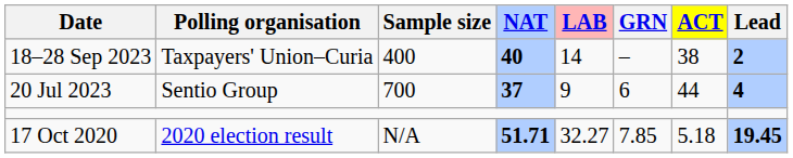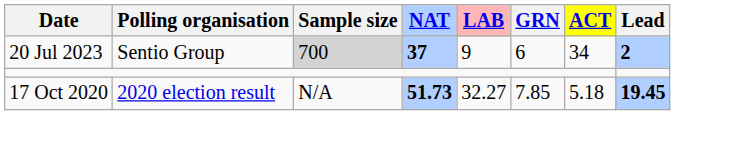 <table class="wikitable">
 <tr>
 <th>Date</th>
 <th>Polling organisation</th>
 <th>Sample size</th>
 <th style="background-color:#B0CEFF"><a href='#'>NAT</a></th>
 <th style="background-color:#FFB6B6"><a href='#'>LAB</a></th>
 <th><a href='#'>GRN</a></th>
 <th style="background-color:#FFFF00"><a href='#'>ACT</a></th>
 <th>Lead</th>
 </tr>
 <tr>
-<td>18–28 Sep 2023</td>
-<td>Taxpayers' Union–Curia</td>
-<td>400</td>
-<td style="background:#B0CEFF;"><strong>40</strong></td>
-<td>14</td>
-<td>–</td>
-<td>38</td>
-<td style="background:#B0CEFF;"><strong>2</strong></td>
-</tr>
-<tr>
 <td>20 Jul 2023</td>
 <td>Sentio Group</td>
-<td>700</td>
+<td style="background: lightgrey;">700</td>
 <td style="background:#B0CEFF;"><strong>37</strong></td>
 <td>9</td>
 <td>6</td>
-<td>44</td>
-<td style="background:#B0CEFF;"><strong>4</strong></td>
+<td>34</td>
+<td style="background:#B0CEFF;"><strong>2</strong></td>
 </tr>
 <tr>
 <td colspan="7"></td>
 </tr>
 <tr>
 <td>17 Oct 2020</td>
 <td><a href='#'>2020 election result</a></td>
 <td>N/A</td>
-<td style="background-color:#B0CEFF;"><strong>51.71</strong></td>
+<td style="background-color:#B0CEFF;"><strong>51.73</strong></td>
 <td>32.27</td>
 <td>7.85</td>
 <td>5.18</td>
 <td style="background-color:#B0CEFF;"><strong>19.45</strong></td>
 </tr>
 </table>
